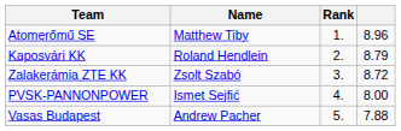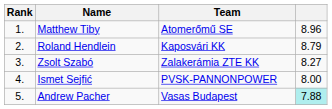 <table class="wikitable" style="text-align: center;">
 <tr>
+<th>Rank</th>
+<th width=180>Name</th>
 <th width=200>Team</th>
-<th width=180>Name</th>
-<th>Rank</th>
 <th width=40></th>
 </tr>
 <tr>
+<td>1.</td>
+<td align="left"> <a href='#'>Matthew Tiby</a></td>
 <td style="text-align:left;"><a href='#'>Atomerőmű SE</a></td>
-<td align="left"> <a href='#'>Matthew Tiby</a></td>
-<td>1.</td>
 <td>8.96</td>
 </tr>
 <tr>
+<td>2.</td>
+<td align="left"> <a href='#'>Roland Hendlein</a></td>
 <td style="text-align:left;"><a href='#'>Kaposvári KK</a></td>
-<td align="left"> <a href='#'>Roland Hendlein</a></td>
-<td>2.</td>
 <td>8.79</td>
 </tr>
 <tr>
+<td>3.</td>
+<td align="left"> <a href='#'>Zsolt Szabó</a></td>
 <td style="text-align:left;"><a href='#'>Zalakerámia ZTE KK</a></td>
-<td align="left"> <a href='#'>Zsolt Szabó</a></td>
-<td>3.</td>
-<td>8.72</td>
+<td>8.27</td>
 </tr>
 <tr>
+<td>4.</td>
+<td align="left"> <a href='#'>Ismet Sejfić</a></td>
 <td style="text-align:left;"><a href='#'>PVSK-PANNONPOWER</a></td>
-<td align="left"> <a href='#'>Ismet Sejfić</a></td>
-<td>4.</td>
 <td>8.00</td>
 </tr>
 <tr>
+<td>5.</td>
+<td align="left"> <a href='#'>Andrew Pacher</a></td>
 <td style="text-align:left;"><a href='#'>Vasas Budapest</a></td>
-<td align="left"> <a href='#'>Andrew Pacher</a></td>
-<td>5.</td>
-<td>7.88</td>
+<td style="background: paleturquoise;">7.88</td>
 </tr>
 </table>
